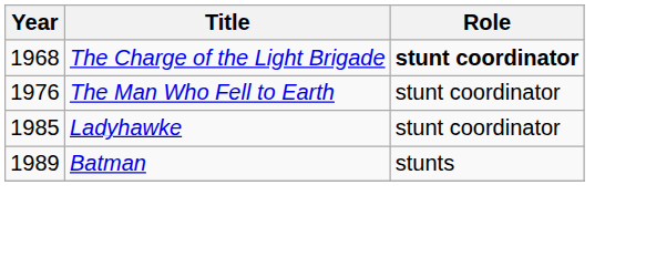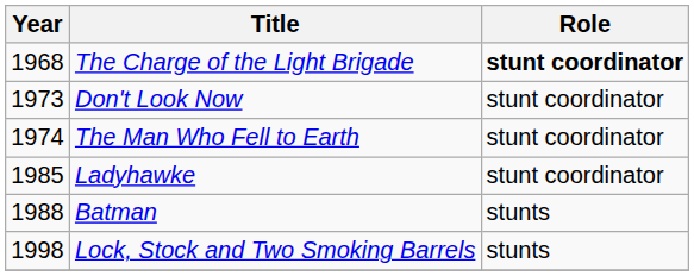 <table class="wikitable">
 <tr>
 <th>Year</th>
 <th>Title</th>
 <th>Role</th>
 </tr>
 <tr>
 <td>1968</td>
 <td><em><a href='#'>The Charge of the Light Brigade</a></em></td>
 <td><strong>stunt coordinator</strong></td>
 </tr>
 <tr>
-<td>1976</td>
+<td>1973</td>
+<td><em><a href='#'>Don't Look Now</a></em></td>
+<td>stunt coordinator</td>
+</tr>
+<tr>
+<td>1974</td>
 <td><em><a href='#'>The Man Who Fell to Earth</a></em></td>
 <td>stunt coordinator</td>
 </tr>
 <tr>
 <td>1985</td>
 <td><em><a href='#'>Ladyhawke</a></em></td>
 <td>stunt coordinator</td>
 </tr>
 <tr>
-<td>1989</td>
+<td>1988</td>
 <td><em><a href='#'>Batman</a></em></td>
+<td>stunts</td>
+</tr>
+<tr>
+<td>1998</td>
+<td><em><a href='#'>Lock, Stock and Two Smoking Barrels</a></em></td>
 <td>stunts</td>
 </tr>
 <tr>
 </tr>
 </table>
